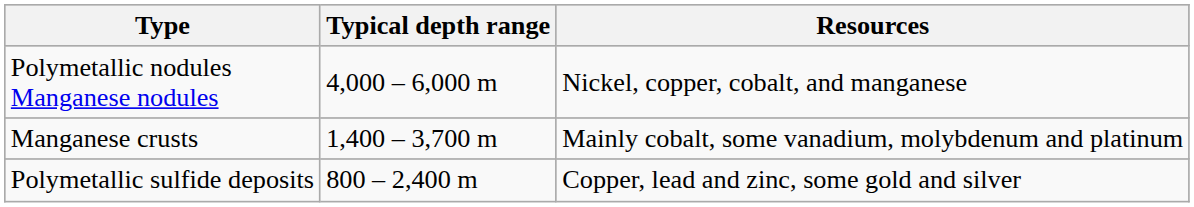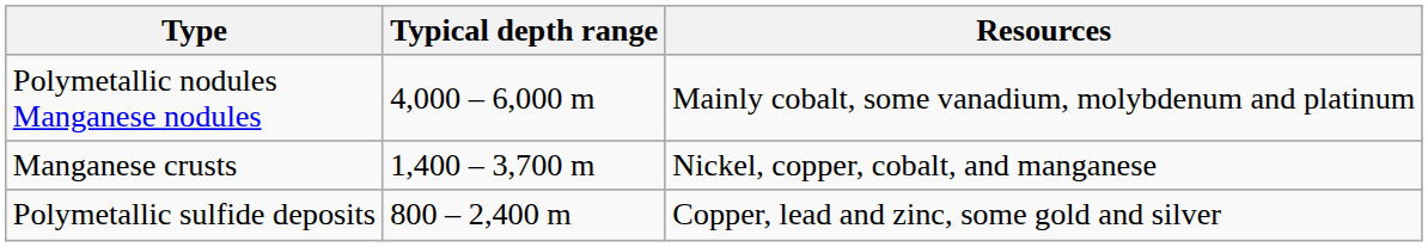 <table class="wikitable">
 <tr>
 <th>Type</th>
 <th>Typical depth range</th>
 <th>Resources</th>
 </tr>
 <tr>
 <td>Polymetallic nodules<br><a href='#'>Manganese nodules</a></td>
 <td>4,000 – 6,000 m</td>
-<td>Nickel, copper, cobalt, and manganese</td>
+<td>Mainly cobalt, some vanadium, molybdenum and platinum</td>
 </tr>
 <tr>
 <td>Manganese crusts</td>
 <td>1,400 – 3,700 m</td>
-<td>Mainly cobalt, some vanadium, molybdenum and platinum</td>
+<td>Nickel, copper, cobalt, and manganese</td>
 </tr>
 <tr>
 <td>Polymetallic sulfide deposits</td>
 <td>800 – 2,400 m</td>
 <td>Copper, lead and zinc, some gold and silver</td>
 </tr>
 </table>
